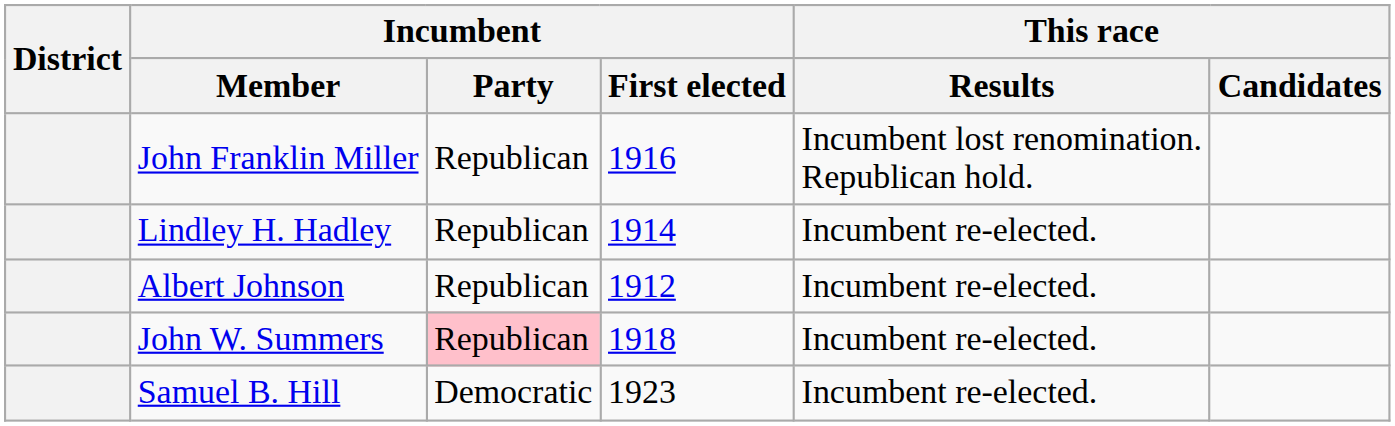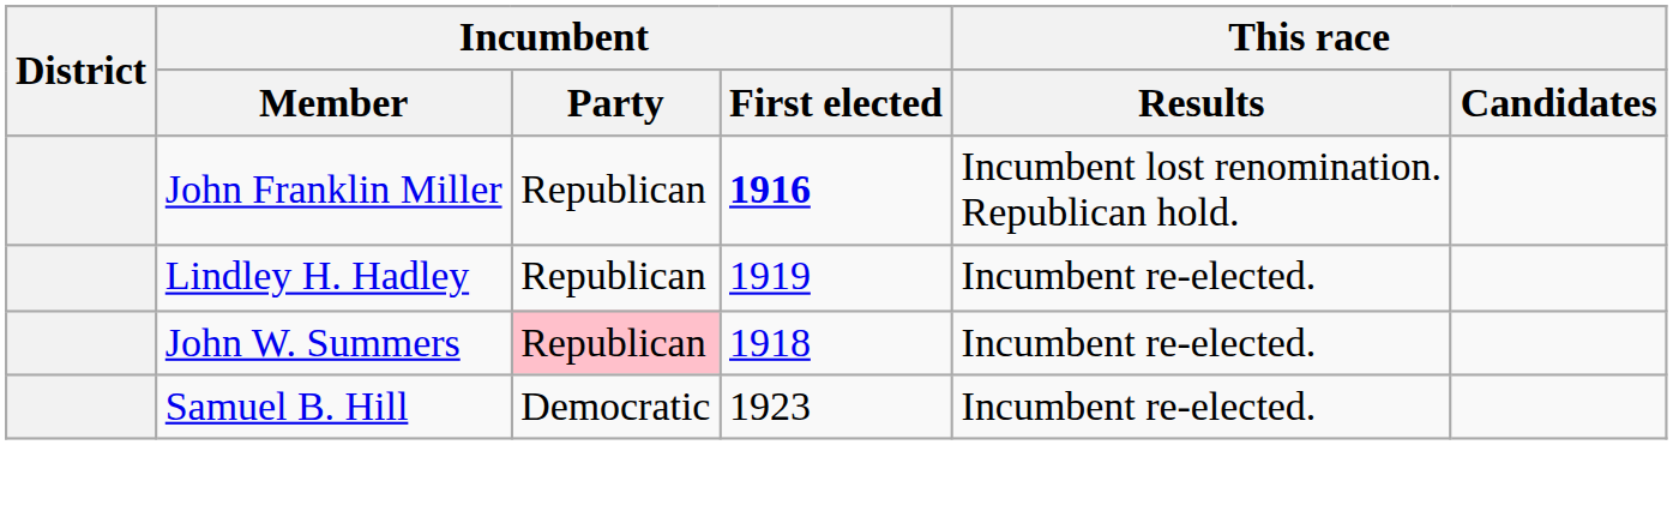 <table class=wikitable>
 <tr>
 <th rowspan=2>District</th>
 <th colspan=3>Incumbent</th>
 <th colspan=2>This race</th>
 </tr>
 <tr>
 <th>Member</th>
 <th>Party</th>
 <th>First elected</th>
 <th>Results</th>
 <th>Candidates</th>
 </tr>
 <tr>
 <th></th>
 <td><a href='#'>John Franklin Miller</a></td>
 <td>Republican</td>
-<td><a href='#'>1916</a></td>
+<td><strong><a href='#'>1916</a></strong></td>
 <td>Incumbent lost renomination.<br>Republican hold.</td>
 <td nowrap></td>
 </tr>
 <tr>
 <th></th>
 <td><a href='#'>Lindley H. Hadley</a></td>
 <td>Republican</td>
-<td><a href='#'>1914</a></td>
-<td>Incumbent re-elected.</td>
-<td nowrap></td>
-</tr>
-<tr>
-<th></th>
-<td><a href='#'>Albert Johnson</a></td>
-<td>Republican</td>
-<td><a href='#'>1912</a></td>
+<td><a href='#'>1919</a></td>
 <td>Incumbent re-elected.</td>
 <td nowrap></td>
 </tr>
 <tr>
 <th></th>
 <td><a href='#'>John W. Summers</a></td>
 <td style="background: pink;">Republican</td>
 <td><a href='#'>1918</a></td>
 <td>Incumbent re-elected.</td>
 <td nowrap></td>
 </tr>
 <tr>
 <th></th>
 <td><a href='#'>Samuel B. Hill</a></td>
 <td>Democratic</td>
 <td>1923</td>
 <td>Incumbent re-elected.</td>
 <td nowrap></td>
 </tr>
 </table>
